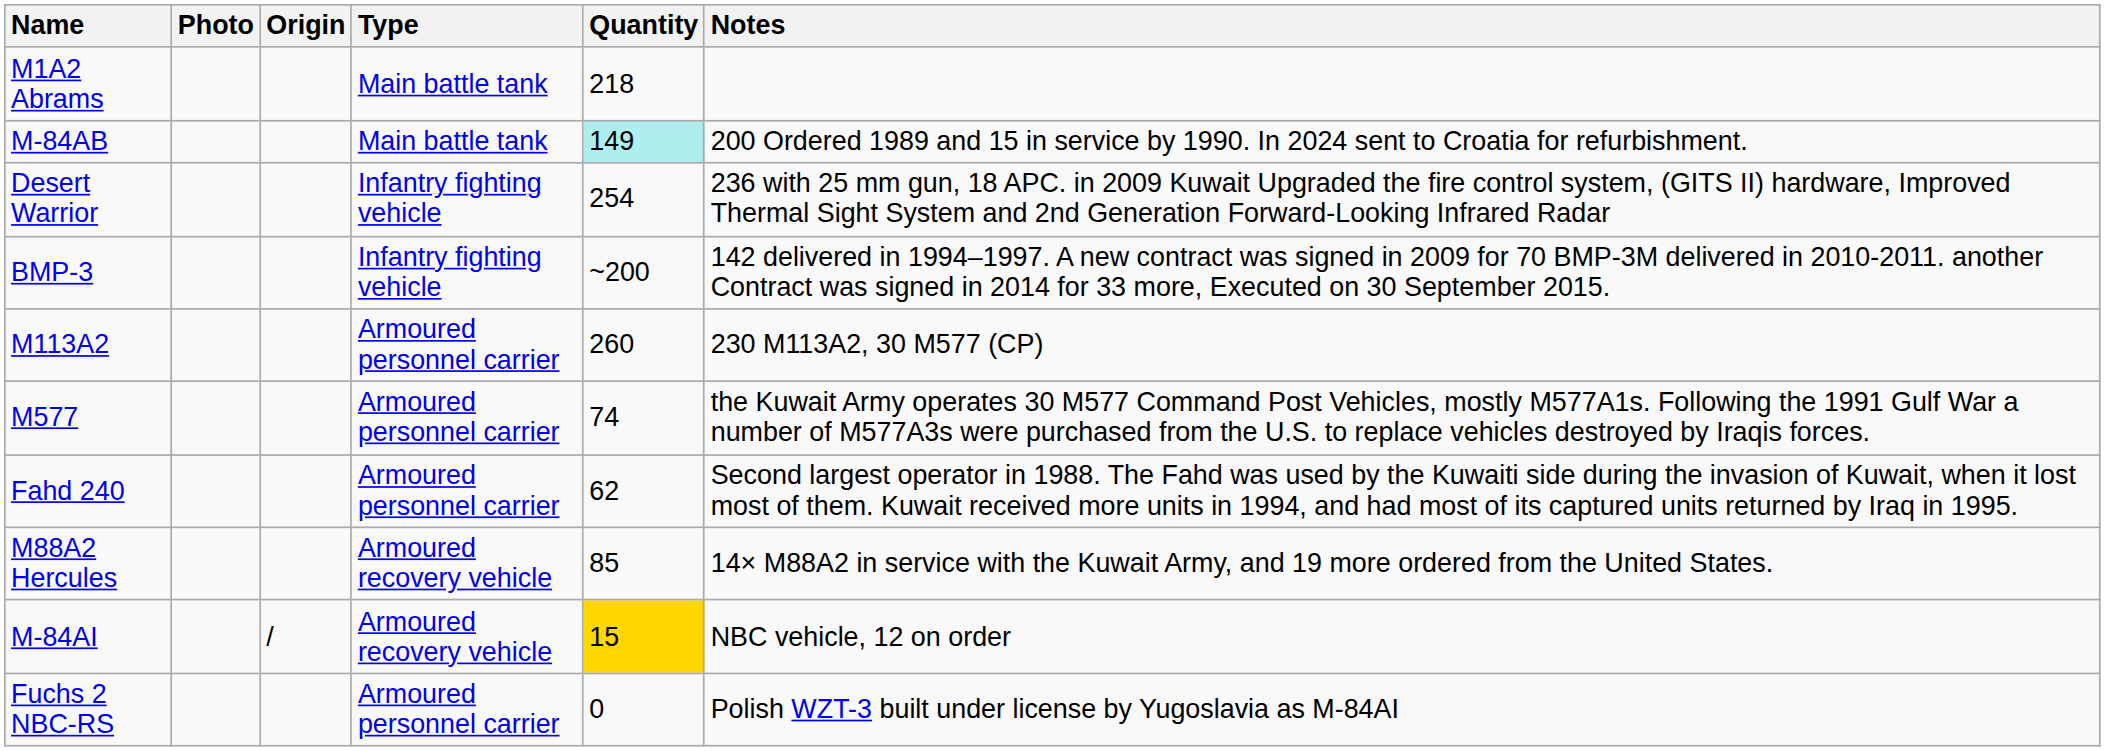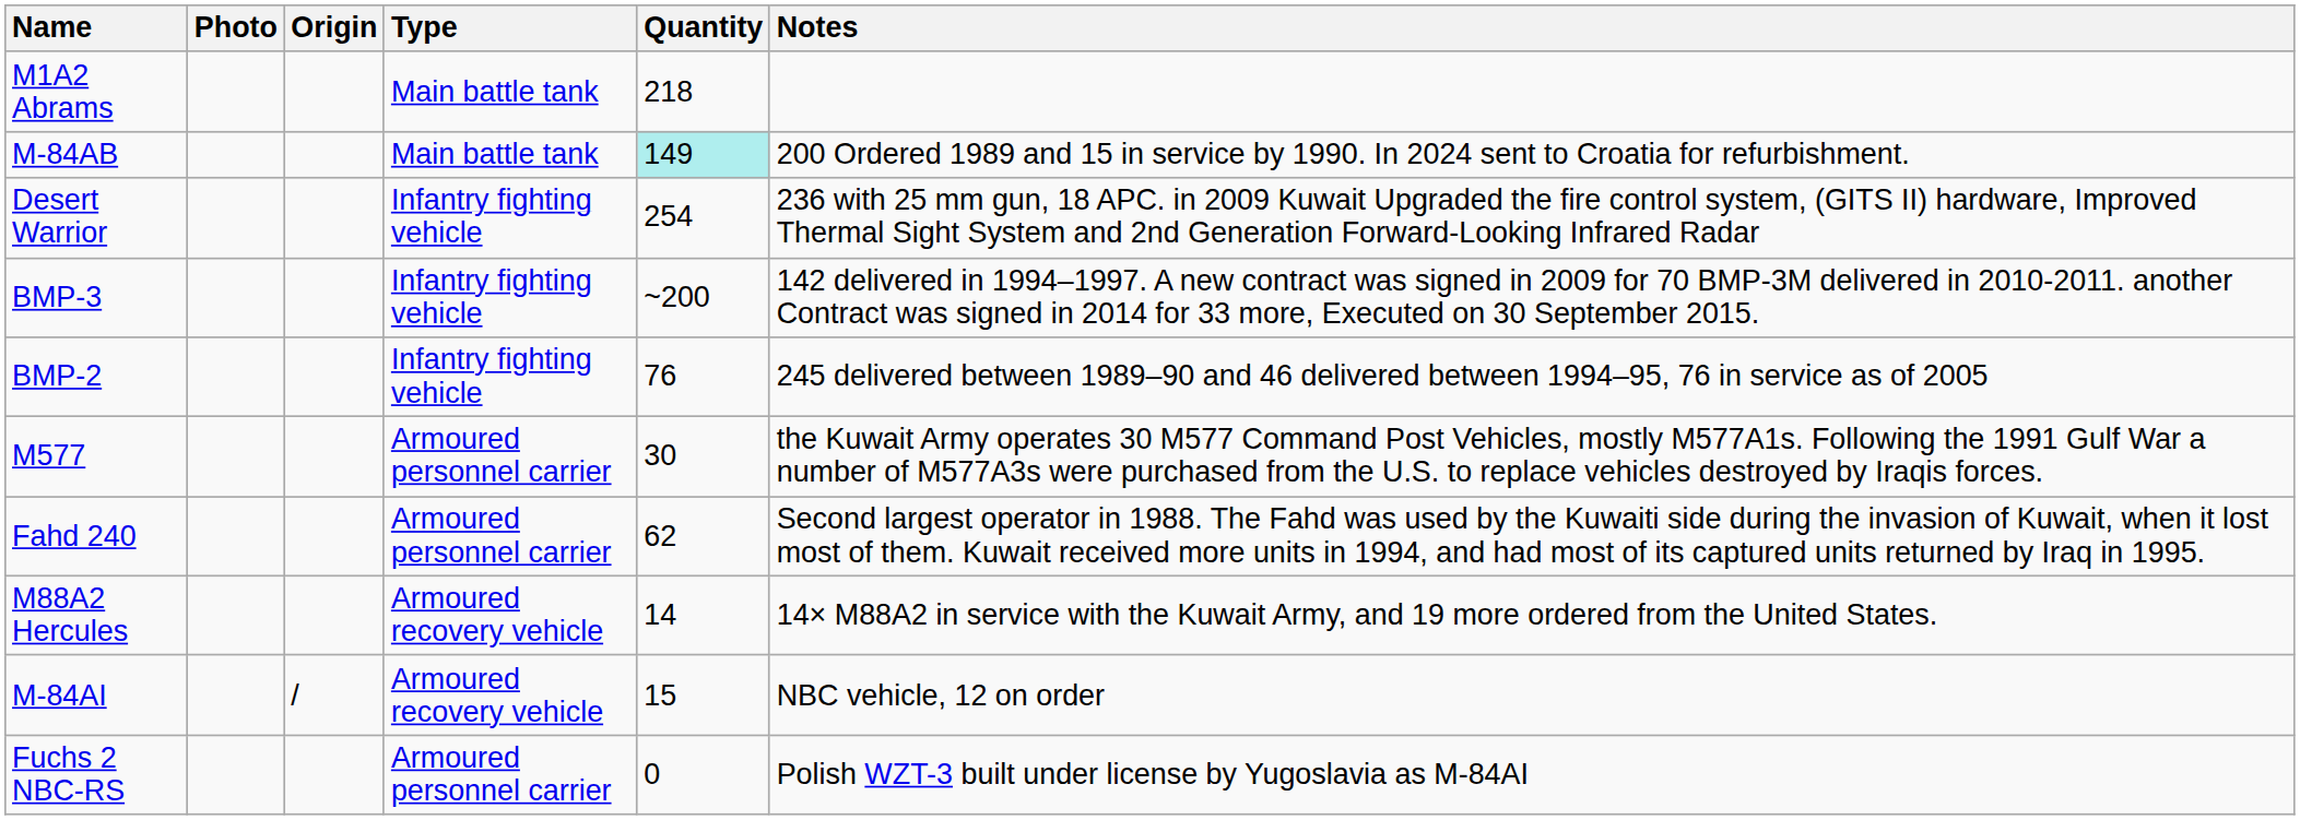 <table class="wikitable">
 <tr>
 <th style="text-align: left;">Name</th>
 <th style="text-align: left;">Photo</th>
 <th style="text-align: left;">Origin</th>
 <th style="text-align: left;">Type</th>
 <th style="text-align: left;">Quantity</th>
 <th style="text-align: left;">Notes</th>
 </tr>
 <tr>
 <td><a href='#'>M1A2 Abrams</a></td>
 <td></td>
 <td></td>
 <td><a href='#'>Main battle tank</a></td>
 <td>218</td>
 <td></td>
 </tr>
 <tr>
 <td><a href='#'>M-84AB</a></td>
 <td></td>
 <td></td>
 <td><a href='#'>Main battle tank</a></td>
 <td style="background: paleturquoise;">149</td>
 <td>200 Ordered 1989 and 15 in service by 1990. In 2024 sent to Croatia for refurbishment.</td>
 </tr>
 <tr>
 <td><a href='#'>Desert Warrior</a></td>
 <td></td>
 <td></td>
 <td><a href='#'>Infantry fighting vehicle</a></td>
 <td>254</td>
 <td>236 with 25 mm gun, 18 APC. in 2009 Kuwait Upgraded the fire control system, (GITS II) hardware, Improved Thermal Sight System and 2nd Generation Forward-Looking Infrared Radar</td>
 </tr>
 <tr>
 <td><a href='#'>BMP-3</a></td>
 <td></td>
 <td></td>
 <td><a href='#'>Infantry fighting vehicle</a></td>
 <td>~200</td>
 <td>142 delivered in 1994–1997. A new contract was signed in 2009 for 70 BMP-3M delivered in 2010-2011. another Contract was signed in 2014 for 33 more, Executed on 30 September 2015.</td>
 </tr>
 <tr>
-<td><a href='#'>M113A2</a></td>
+<td><a href='#'>BMP-2</a></td>
 <td></td>
 <td></td>
-<td><a href='#'>Armoured personnel carrier</a></td>
-<td>260</td>
-<td>230 M113A2, 30 M577 (CP)</td>
+<td><a href='#'>Infantry fighting vehicle</a></td>
+<td>76</td>
+<td>245 delivered between 1989–90 and 46 delivered between 1994–95, 76 in service as of 2005</td>
 </tr>
 <tr>
 <td><a href='#'>M577</a></td>
 <td></td>
 <td></td>
 <td><a href='#'>Armoured personnel carrier</a></td>
-<td>74</td>
+<td>30</td>
 <td>the Kuwait Army operates 30 M577 Command Post Vehicles, mostly M577A1s. Following the 1991 Gulf War a number of M577A3s were purchased from the U.S. to replace vehicles destroyed by Iraqis forces.</td>
 </tr>
 <tr>
 <td><a href='#'>Fahd 240</a></td>
 <td></td>
 <td></td>
 <td><a href='#'>Armoured personnel carrier</a></td>
 <td>62</td>
 <td>Second largest operator in 1988. The Fahd was used by the Kuwaiti side during the invasion of Kuwait, when it lost most of them. Kuwait received more units in 1994, and had most of its captured units returned by Iraq in 1995.</td>
 </tr>
 <tr>
 <td><a href='#'>M88A2 Hercules</a></td>
 <td></td>
 <td></td>
 <td><a href='#'>Armoured recovery vehicle</a></td>
-<td>85</td>
+<td>14</td>
 <td>14× M88A2 in service with the Kuwait Army, and 19 more ordered from the United States.</td>
 </tr>
 <tr>
 <td><a href='#'>M-84AI</a></td>
 <td></td>
 <td> / </td>
 <td><a href='#'>Armoured recovery vehicle</a></td>
-<td style="background: gold;">15</td>
+<td>15</td>
 <td>NBC vehicle, 12 on order</td>
 </tr>
 <tr>
 <td><a href='#'>Fuchs 2 NBC-RS</a></td>
 <td></td>
 <td></td>
 <td><a href='#'>Armoured personnel carrier</a></td>
 <td>0</td>
 <td>Polish <a href='#'>WZT-3</a> built under license by Yugoslavia as M-84AI</td>
 </tr>
 </table>
